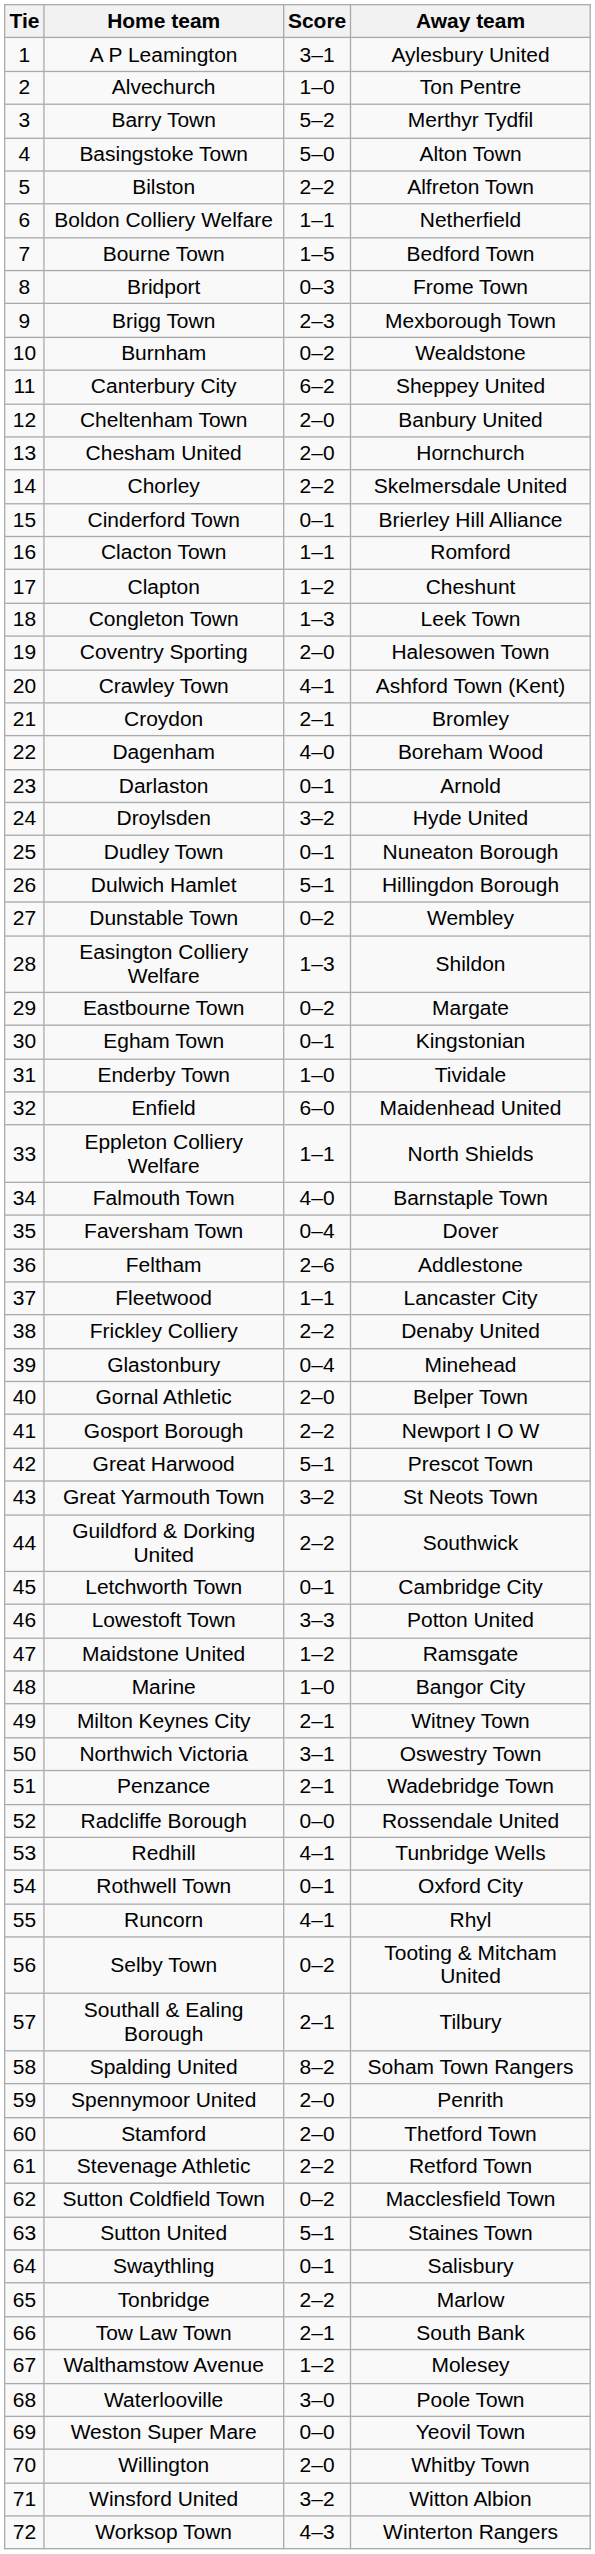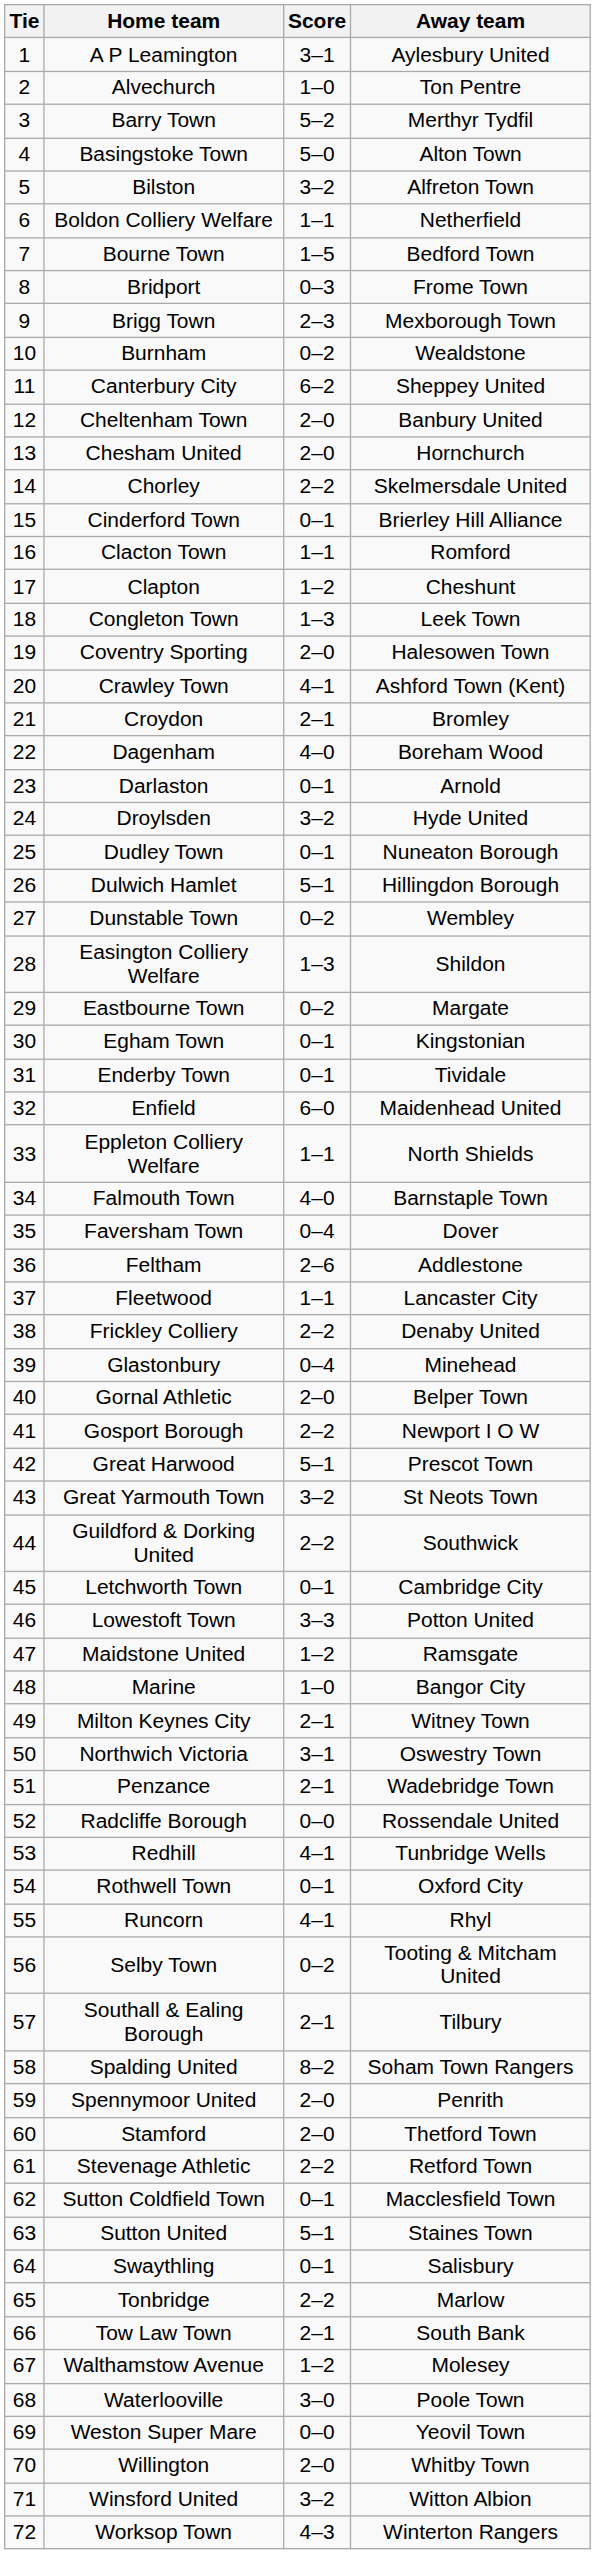 <table class="wikitable" style="text-align:center;">
 <tr>
 <th width=20>Tie</th>
 <th width=175>Home team</th>
 <th width=20>Score</th>
 <th width=175>Away team</th>
 </tr>
 <tr>
 <td>1</td>
 <td>A P Leamington</td>
 <td>3–1</td>
 <td>Aylesbury United</td>
 </tr>
 <tr>
 <td>2</td>
 <td>Alvechurch</td>
 <td>1–0</td>
 <td>Ton Pentre</td>
 </tr>
 <tr>
 <td>3</td>
 <td>Barry Town</td>
 <td>5–2</td>
 <td>Merthyr Tydfil</td>
 </tr>
 <tr>
 <td>4</td>
 <td>Basingstoke Town</td>
 <td>5–0</td>
 <td>Alton Town</td>
 </tr>
 <tr>
 <td>5</td>
 <td>Bilston</td>
-<td>2–2</td>
+<td>3–2</td>
 <td>Alfreton Town</td>
 </tr>
 <tr>
 <td>6</td>
 <td>Boldon Colliery Welfare</td>
 <td>1–1</td>
 <td>Netherfield</td>
 </tr>
 <tr>
 <td>7</td>
 <td>Bourne Town</td>
 <td>1–5</td>
 <td>Bedford Town</td>
 </tr>
 <tr>
 <td>8</td>
 <td>Bridport</td>
 <td>0–3</td>
 <td>Frome Town</td>
 </tr>
 <tr>
 <td>9</td>
 <td>Brigg Town</td>
 <td>2–3</td>
 <td>Mexborough Town</td>
 </tr>
 <tr>
 <td>10</td>
 <td>Burnham</td>
 <td>0–2</td>
 <td>Wealdstone</td>
 </tr>
 <tr>
 <td>11</td>
 <td>Canterbury City</td>
 <td>6–2</td>
 <td>Sheppey United</td>
 </tr>
 <tr>
 <td>12</td>
 <td>Cheltenham Town</td>
 <td>2–0</td>
 <td>Banbury United</td>
 </tr>
 <tr>
 <td>13</td>
 <td>Chesham United</td>
 <td>2–0</td>
 <td>Hornchurch</td>
 </tr>
 <tr>
 <td>14</td>
 <td>Chorley</td>
 <td>2–2</td>
 <td>Skelmersdale United</td>
 </tr>
 <tr>
 <td>15</td>
 <td>Cinderford Town</td>
 <td>0–1</td>
 <td>Brierley Hill Alliance</td>
 </tr>
 <tr>
 <td>16</td>
 <td>Clacton Town</td>
 <td>1–1</td>
 <td>Romford</td>
 </tr>
 <tr>
 <td>17</td>
 <td>Clapton</td>
 <td>1–2</td>
 <td>Cheshunt</td>
 </tr>
 <tr>
 <td>18</td>
 <td>Congleton Town</td>
 <td>1–3</td>
 <td>Leek Town</td>
 </tr>
 <tr>
 <td>19</td>
 <td>Coventry Sporting</td>
 <td>2–0</td>
 <td>Halesowen Town</td>
 </tr>
 <tr>
 <td>20</td>
 <td>Crawley Town</td>
 <td>4–1</td>
 <td>Ashford Town (Kent)</td>
 </tr>
 <tr>
 <td>21</td>
 <td>Croydon</td>
 <td>2–1</td>
 <td>Bromley</td>
 </tr>
 <tr>
 <td>22</td>
 <td>Dagenham</td>
 <td>4–0</td>
 <td>Boreham Wood</td>
 </tr>
 <tr>
 <td>23</td>
 <td>Darlaston</td>
 <td>0–1</td>
 <td>Arnold</td>
 </tr>
 <tr>
 <td>24</td>
 <td>Droylsden</td>
 <td>3–2</td>
 <td>Hyde United</td>
 </tr>
 <tr>
 <td>25</td>
 <td>Dudley Town</td>
 <td>0–1</td>
 <td>Nuneaton Borough</td>
 </tr>
 <tr>
 <td>26</td>
 <td>Dulwich Hamlet</td>
 <td>5–1</td>
 <td>Hillingdon Borough</td>
 </tr>
 <tr>
 <td>27</td>
 <td>Dunstable Town</td>
 <td>0–2</td>
 <td>Wembley</td>
 </tr>
 <tr>
 <td>28</td>
 <td>Easington Colliery Welfare</td>
 <td>1–3</td>
 <td>Shildon</td>
 </tr>
 <tr>
 <td>29</td>
 <td>Eastbourne Town</td>
 <td>0–2</td>
 <td>Margate</td>
 </tr>
 <tr>
 <td>30</td>
 <td>Egham Town</td>
 <td>0–1</td>
 <td>Kingstonian</td>
 </tr>
 <tr>
 <td>31</td>
 <td>Enderby Town</td>
-<td>1–0</td>
+<td>0–1</td>
 <td>Tividale</td>
 </tr>
 <tr>
 <td>32</td>
 <td>Enfield</td>
 <td>6–0</td>
 <td>Maidenhead United</td>
 </tr>
 <tr>
 <td>33</td>
 <td>Eppleton Colliery Welfare</td>
 <td>1–1</td>
 <td>North Shields</td>
 </tr>
 <tr>
 <td>34</td>
 <td>Falmouth Town</td>
 <td>4–0</td>
 <td>Barnstaple Town</td>
 </tr>
 <tr>
 <td>35</td>
 <td>Faversham Town</td>
 <td>0–4</td>
 <td>Dover</td>
 </tr>
 <tr>
 <td>36</td>
 <td>Feltham</td>
 <td>2–6</td>
 <td>Addlestone</td>
 </tr>
 <tr>
 <td>37</td>
 <td>Fleetwood</td>
 <td>1–1</td>
 <td>Lancaster City</td>
 </tr>
 <tr>
 <td>38</td>
 <td>Frickley Colliery</td>
 <td>2–2</td>
 <td>Denaby United</td>
 </tr>
 <tr>
 <td>39</td>
 <td>Glastonbury</td>
 <td>0–4</td>
 <td>Minehead</td>
 </tr>
 <tr>
 <td>40</td>
 <td>Gornal Athletic</td>
 <td>2–0</td>
 <td>Belper Town</td>
 </tr>
 <tr>
 <td>41</td>
 <td>Gosport Borough</td>
 <td>2–2</td>
 <td>Newport I O W</td>
 </tr>
 <tr>
 <td>42</td>
 <td>Great Harwood</td>
 <td>5–1</td>
 <td>Prescot Town</td>
 </tr>
 <tr>
 <td>43</td>
 <td>Great Yarmouth Town</td>
 <td>3–2</td>
 <td>St Neots Town</td>
 </tr>
 <tr>
 <td>44</td>
 <td>Guildford & Dorking United</td>
 <td>2–2</td>
 <td>Southwick</td>
 </tr>
 <tr>
 <td>45</td>
 <td>Letchworth Town</td>
 <td>0–1</td>
 <td>Cambridge City</td>
 </tr>
 <tr>
 <td>46</td>
 <td>Lowestoft Town</td>
 <td>3–3</td>
 <td>Potton United</td>
 </tr>
 <tr>
 <td>47</td>
 <td>Maidstone United</td>
 <td>1–2</td>
 <td>Ramsgate</td>
 </tr>
 <tr>
 <td>48</td>
 <td>Marine</td>
 <td>1–0</td>
 <td>Bangor City</td>
 </tr>
 <tr>
 <td>49</td>
 <td>Milton Keynes City</td>
 <td>2–1</td>
 <td>Witney Town</td>
 </tr>
 <tr>
 <td>50</td>
 <td>Northwich Victoria</td>
 <td>3–1</td>
 <td>Oswestry Town</td>
 </tr>
 <tr>
 <td>51</td>
 <td>Penzance</td>
 <td>2–1</td>
 <td>Wadebridge Town</td>
 </tr>
 <tr>
 <td>52</td>
 <td>Radcliffe Borough</td>
 <td>0–0</td>
 <td>Rossendale United</td>
 </tr>
 <tr>
 <td>53</td>
 <td>Redhill</td>
 <td>4–1</td>
 <td>Tunbridge Wells</td>
 </tr>
 <tr>
 <td>54</td>
 <td>Rothwell Town</td>
 <td>0–1</td>
 <td>Oxford City</td>
 </tr>
 <tr>
 <td>55</td>
 <td>Runcorn</td>
 <td>4–1</td>
 <td>Rhyl</td>
 </tr>
 <tr>
 <td>56</td>
 <td>Selby Town</td>
 <td>0–2</td>
 <td>Tooting & Mitcham United</td>
 </tr>
 <tr>
 <td>57</td>
 <td>Southall & Ealing Borough</td>
 <td>2–1</td>
 <td>Tilbury</td>
 </tr>
 <tr>
 <td>58</td>
 <td>Spalding United</td>
 <td>8–2</td>
 <td>Soham Town Rangers</td>
 </tr>
 <tr>
 <td>59</td>
 <td>Spennymoor United</td>
 <td>2–0</td>
 <td>Penrith</td>
 </tr>
 <tr>
 <td>60</td>
 <td>Stamford</td>
 <td>2–0</td>
 <td>Thetford Town</td>
 </tr>
 <tr>
 <td>61</td>
 <td>Stevenage Athletic</td>
 <td>2–2</td>
 <td>Retford Town</td>
 </tr>
 <tr>
 <td>62</td>
 <td>Sutton Coldfield Town</td>
-<td>0–2</td>
+<td>0–1</td>
 <td>Macclesfield Town</td>
 </tr>
 <tr>
 <td>63</td>
 <td>Sutton United</td>
 <td>5–1</td>
 <td>Staines Town</td>
 </tr>
 <tr>
 <td>64</td>
 <td>Swaythling</td>
 <td>0–1</td>
 <td>Salisbury</td>
 </tr>
 <tr>
 <td>65</td>
 <td>Tonbridge</td>
 <td>2–2</td>
 <td>Marlow</td>
 </tr>
 <tr>
 <td>66</td>
 <td>Tow Law Town</td>
 <td>2–1</td>
 <td>South Bank</td>
 </tr>
 <tr>
 <td>67</td>
 <td>Walthamstow Avenue</td>
 <td>1–2</td>
 <td>Molesey</td>
 </tr>
 <tr>
 <td>68</td>
 <td>Waterlooville</td>
 <td>3–0</td>
 <td>Poole Town</td>
 </tr>
 <tr>
 <td>69</td>
 <td>Weston Super Mare</td>
 <td>0–0</td>
 <td>Yeovil Town</td>
 </tr>
 <tr>
 <td>70</td>
 <td>Willington</td>
 <td>2–0</td>
 <td>Whitby Town</td>
 </tr>
 <tr>
 <td>71</td>
 <td>Winsford United</td>
 <td>3–2</td>
 <td>Witton Albion</td>
 </tr>
 <tr>
 <td>72</td>
 <td>Worksop Town</td>
 <td>4–3</td>
 <td>Winterton Rangers</td>
 </tr>
 </table>
